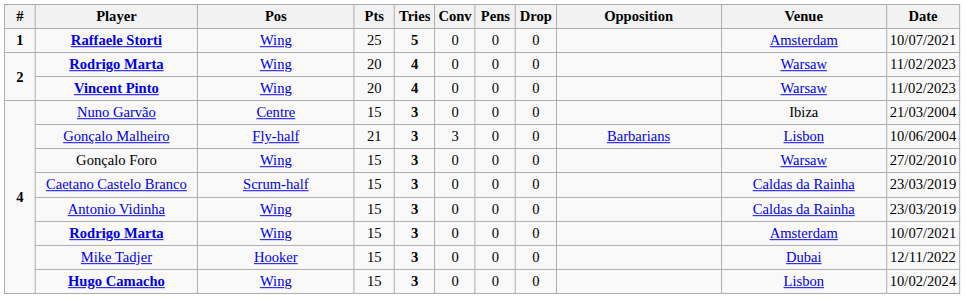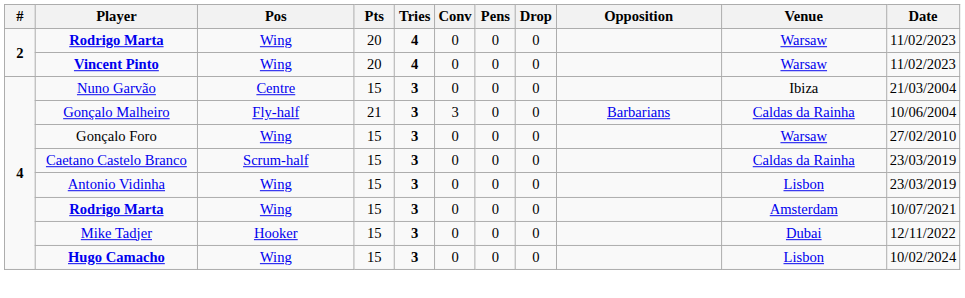 <table class="wikitable" style="font-size:95%; text-align:center;">
 <tr>
 <th style="width:25px;">#</th>
 <th style="width:162px;">Player</th>
 <th style="width:156px;">Pos</th>
 <th style="width:35px;">Pts</th>
 <th style="width:35px;">Tries</th>
 <th style="width:35px;">Conv</th>
 <th style="width:35px;">Pens</th>
 <th style="width:35px;">Drop</th>
 <th style="width:165px;">Opposition</th>
 <th style="width:165px;">Venue</th>
 <th style="width:65px;">Date</th>
-</tr>
-<tr>
-<td><strong>1</strong></td>
-<td><strong><a href='#'>Raffaele Storti</a></strong></td>
-<td><a href='#'>Wing</a></td>
-<td>25</td>
-<td><strong>5</strong></td>
-<td>0</td>
-<td>0</td>
-<td>0</td>
-<td></td>
-<td> <a href='#'>Amsterdam</a></td>
-<td>10/07/2021</td>
 </tr>
 <tr>
 <td rowspan=2><strong>2</strong></td>
 <td><strong><a href='#'>Rodrigo Marta</a></strong></td>
 <td><a href='#'>Wing</a></td>
 <td>20</td>
 <td><strong>4</strong></td>
 <td>0</td>
 <td>0</td>
 <td>0</td>
 <td></td>
 <td> <a href='#'>Warsaw</a></td>
 <td>11/02/2023</td>
 </tr>
 <tr>
 <td><strong><a href='#'>Vincent Pinto</a></strong></td>
 <td><a href='#'>Wing</a></td>
 <td>20</td>
 <td><strong>4</strong></td>
 <td>0</td>
 <td>0</td>
 <td>0</td>
 <td></td>
 <td> <a href='#'>Warsaw</a></td>
 <td>11/02/2023</td>
 </tr>
 <tr>
 <td rowspan=8><strong>4</strong></td>
 <td><a href='#'>Nuno Garvão</a></td>
 <td><a href='#'>Centre</a></td>
 <td>15</td>
 <td><strong>3</strong></td>
 <td>0</td>
 <td>0</td>
 <td>0</td>
 <td></td>
 <td> Ibiza</td>
 <td>21/03/2004</td>
 </tr>
 <tr>
 <td><a href='#'>Gonçalo Malheiro</a></td>
 <td><a href='#'>Fly-half</a></td>
 <td>21</td>
 <td><strong>3</strong></td>
 <td>3</td>
 <td>0</td>
 <td>0</td>
 <td><a href='#'>Barbarians</a></td>
-<td> <a href='#'>Lisbon</a></td>
+<td> <a href='#'>Caldas da Rainha</a></td>
 <td>10/06/2004</td>
 </tr>
 <tr>
 <td>Gonçalo Foro</td>
 <td><a href='#'>Wing</a></td>
 <td>15</td>
 <td><strong>3</strong></td>
 <td>0</td>
 <td>0</td>
 <td>0</td>
 <td></td>
 <td> <a href='#'>Warsaw</a></td>
 <td>27/02/2010</td>
 </tr>
 <tr>
 <td><a href='#'>Caetano Castelo Branco</a></td>
 <td><a href='#'>Scrum-half</a></td>
 <td>15</td>
 <td><strong>3</strong></td>
 <td>0</td>
 <td>0</td>
 <td>0</td>
 <td></td>
 <td> <a href='#'>Caldas da Rainha</a></td>
 <td>23/03/2019</td>
 </tr>
 <tr>
 <td><a href='#'>Antonio Vidinha</a></td>
 <td><a href='#'>Wing</a></td>
 <td>15</td>
 <td><strong>3</strong></td>
 <td>0</td>
 <td>0</td>
 <td>0</td>
 <td></td>
-<td> <a href='#'>Caldas da Rainha</a></td>
+<td> <a href='#'>Lisbon</a></td>
 <td>23/03/2019</td>
 </tr>
 <tr>
 <td><strong><a href='#'>Rodrigo Marta</a></strong></td>
 <td><a href='#'>Wing</a></td>
 <td>15</td>
 <td><strong>3</strong></td>
 <td>0</td>
 <td>0</td>
 <td>0</td>
 <td></td>
 <td> <a href='#'>Amsterdam</a></td>
 <td>10/07/2021</td>
 </tr>
 <tr>
 <td><a href='#'>Mike Tadjer</a></td>
 <td><a href='#'>Hooker</a></td>
 <td>15</td>
 <td><strong>3</strong></td>
 <td>0</td>
 <td>0</td>
 <td>0</td>
 <td></td>
 <td> <a href='#'>Dubai</a></td>
 <td>12/11/2022</td>
 </tr>
 <tr>
 <td><strong><a href='#'>Hugo Camacho</a></strong></td>
 <td><a href='#'>Wing</a></td>
 <td>15</td>
 <td><strong>3</strong></td>
 <td>0</td>
 <td>0</td>
 <td>0</td>
 <td></td>
 <td> <a href='#'>Lisbon</a></td>
 <td>10/02/2024</td>
 </tr>
 </table>
